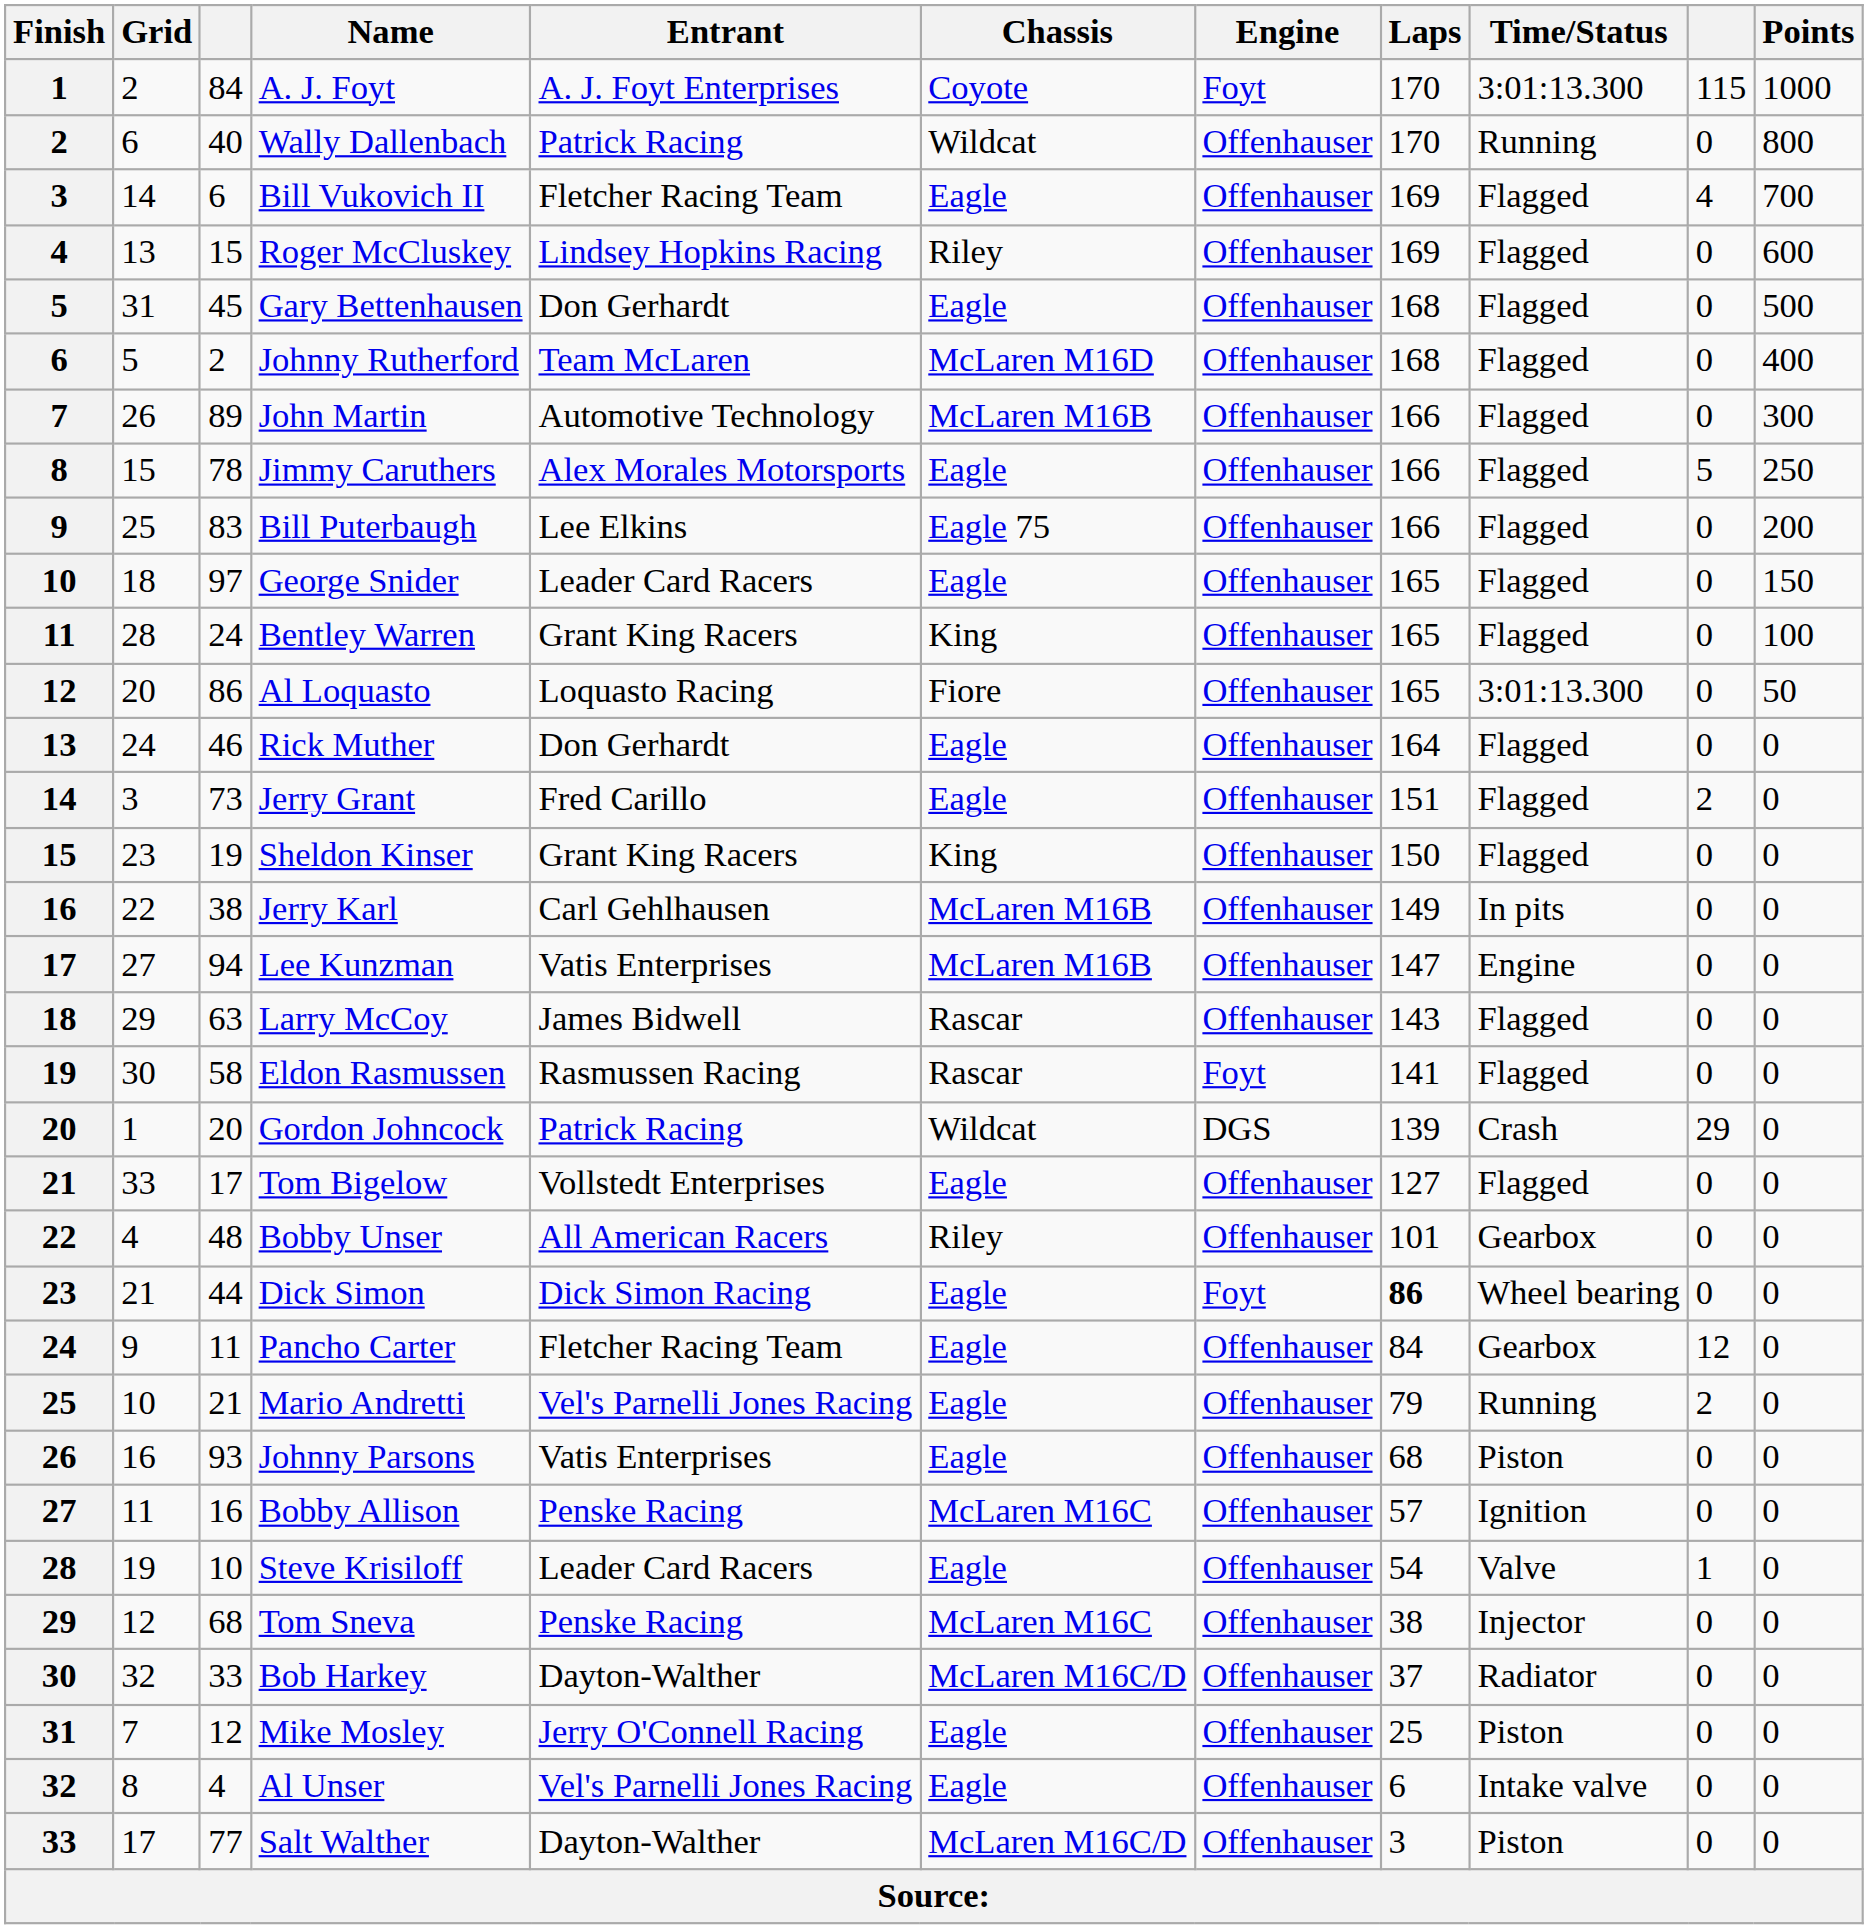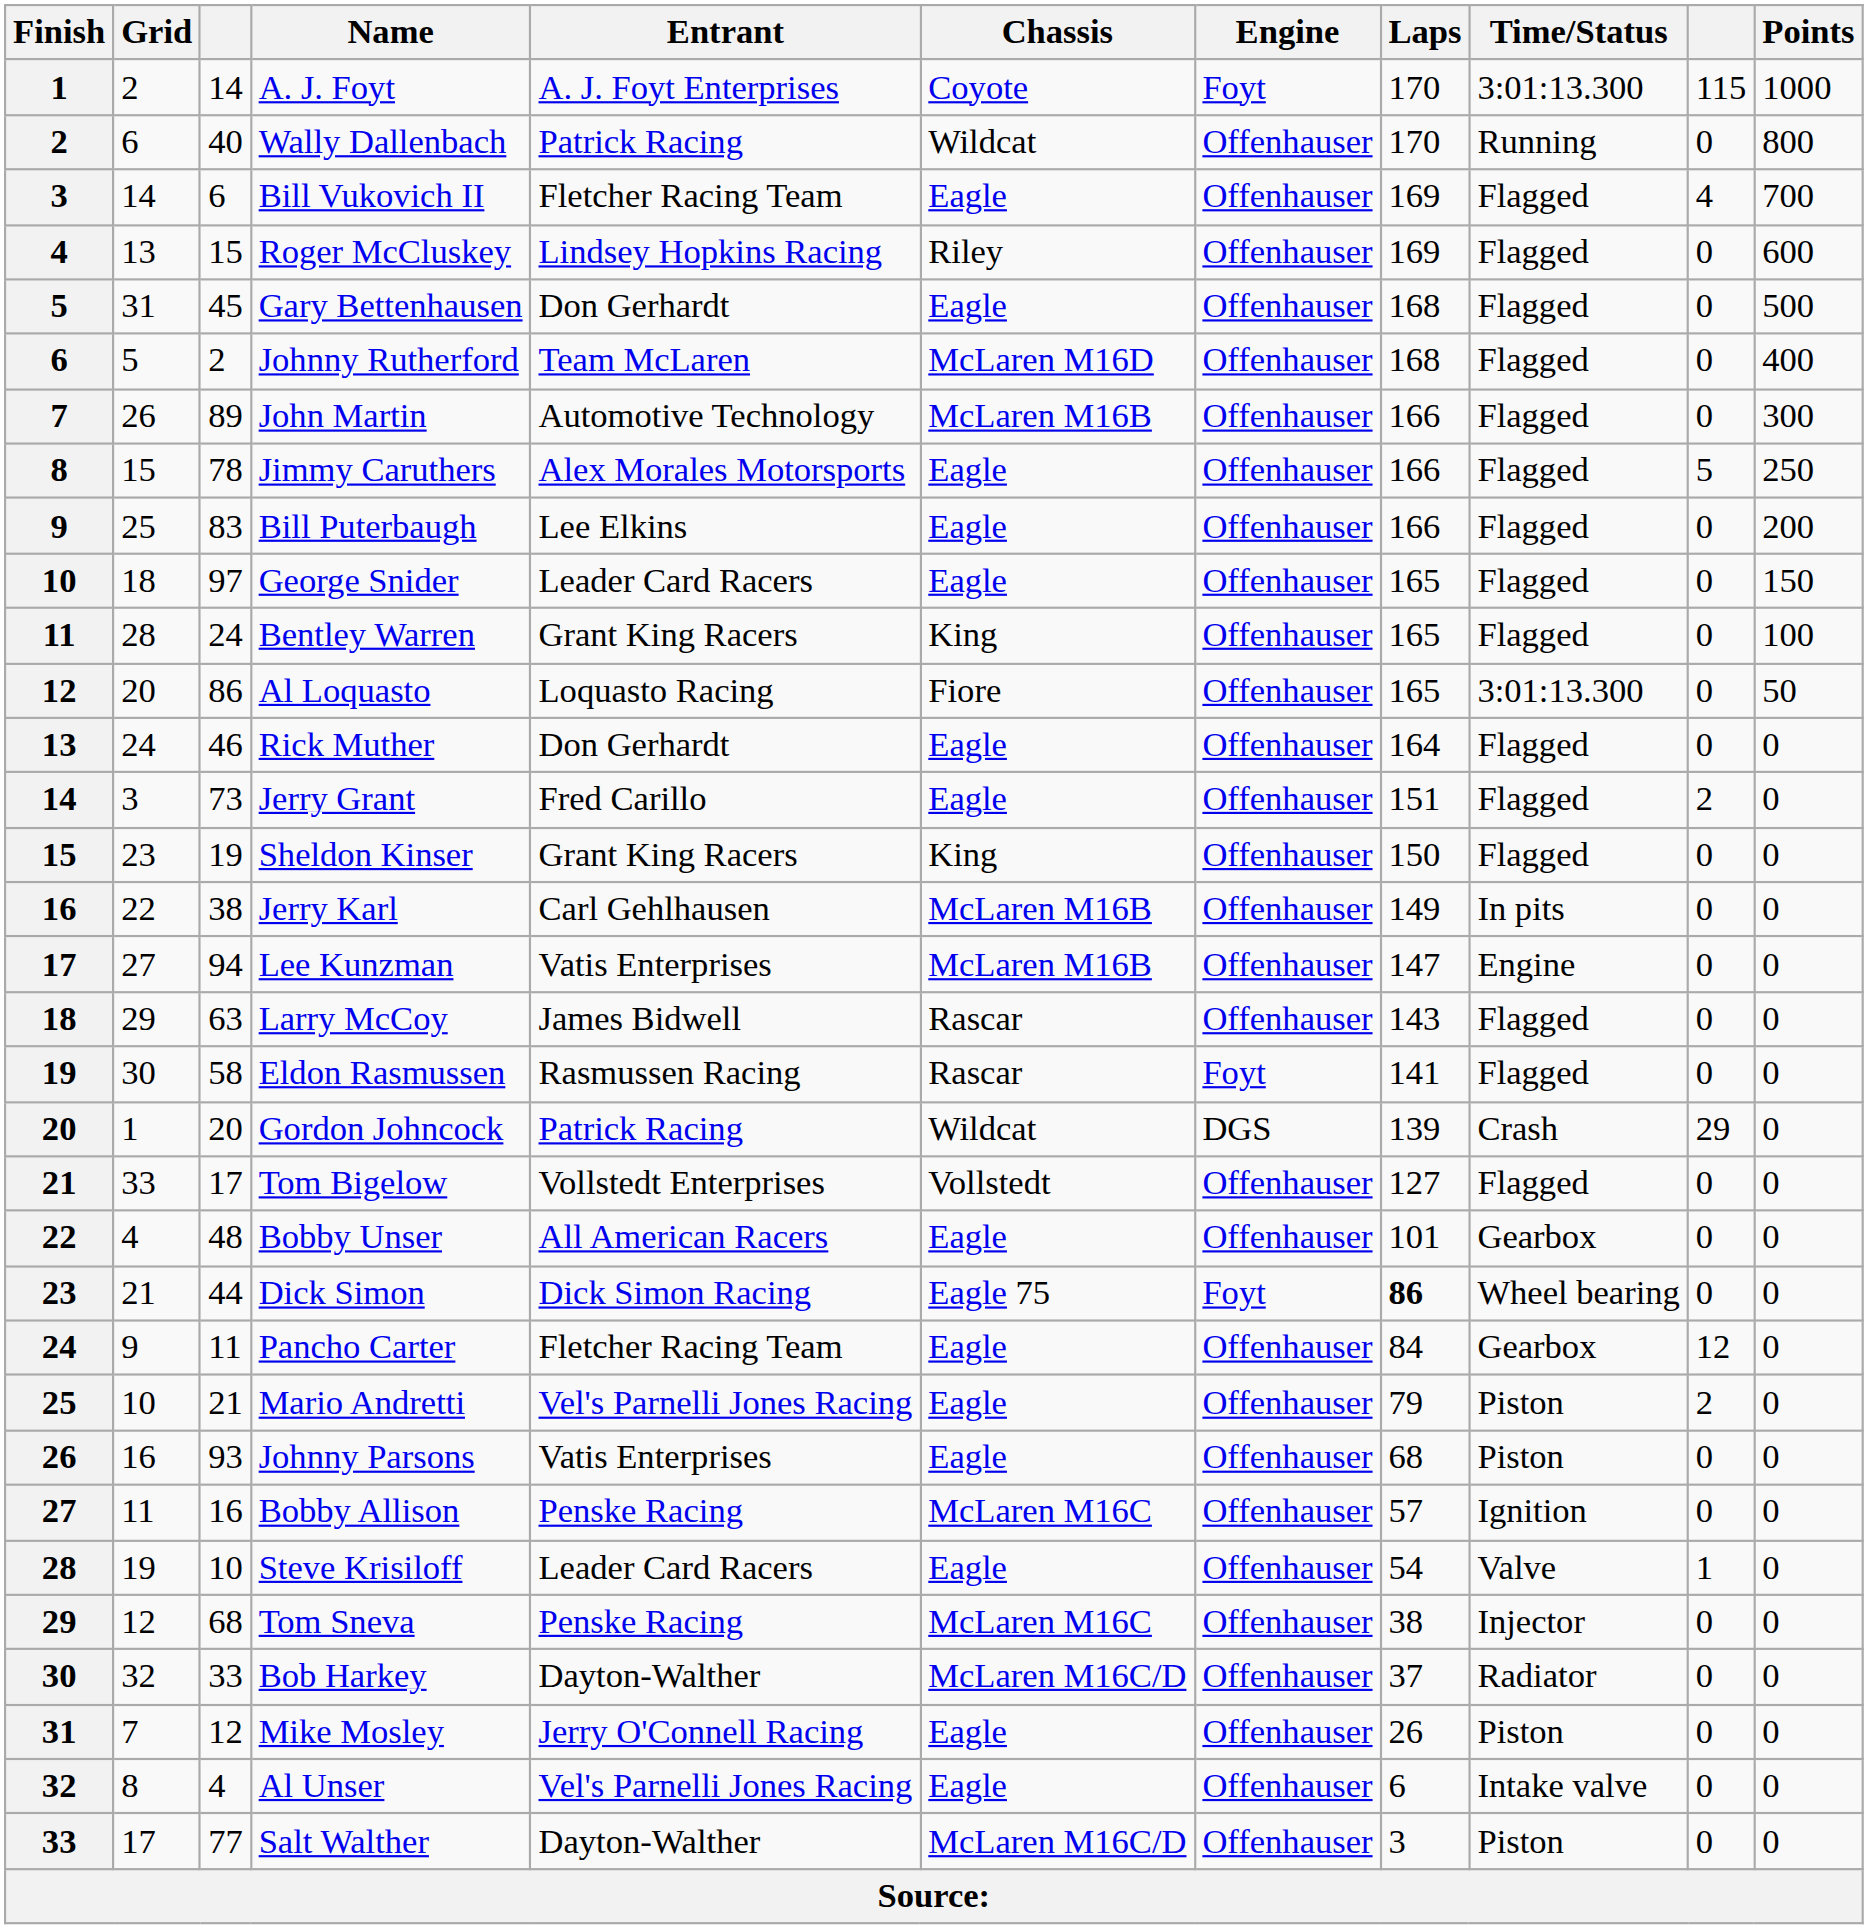 <table class="wikitable">
 <tr>
 <th>Finish</th>
 <th>Grid</th>
 <th></th>
 <th>Name</th>
 <th>Entrant</th>
 <th>Chassis</th>
 <th>Engine</th>
 <th>Laps</th>
 <th>Time/Status</th>
 <th></th>
 <th>Points</th>
 </tr>
 <tr>
 <th>1</th>
 <td>2</td>
-<td>84</td>
+<td>14</td>
 <td> <a href='#'>A. J. Foyt</a></td>
 <td><a href='#'>A. J. Foyt Enterprises</a></td>
 <td><a href='#'>Coyote</a></td>
 <td><a href='#'>Foyt</a></td>
 <td>170</td>
 <td>3:01:13.300</td>
 <td>115</td>
 <td>1000</td>
 </tr>
 <tr>
 <th>2</th>
 <td>6</td>
 <td>40</td>
 <td> <a href='#'>Wally Dallenbach</a></td>
 <td><a href='#'>Patrick Racing</a></td>
 <td>Wildcat</td>
 <td><a href='#'>Offenhauser</a></td>
 <td>170</td>
 <td>Running</td>
 <td>0</td>
 <td>800</td>
 </tr>
 <tr>
 <th>3</th>
 <td>14</td>
 <td>6</td>
 <td> <a href='#'>Bill Vukovich II</a></td>
 <td>Fletcher Racing Team</td>
 <td><a href='#'>Eagle</a></td>
 <td><a href='#'>Offenhauser</a></td>
 <td>169</td>
 <td>Flagged</td>
 <td>4</td>
 <td>700</td>
 </tr>
 <tr>
 <th>4</th>
 <td>13</td>
 <td>15</td>
 <td> <a href='#'>Roger McCluskey</a></td>
 <td><a href='#'>Lindsey Hopkins Racing</a></td>
 <td>Riley</td>
 <td><a href='#'>Offenhauser</a></td>
 <td>169</td>
 <td>Flagged</td>
 <td>0</td>
 <td>600</td>
 </tr>
 <tr>
 <th>5</th>
 <td>31</td>
 <td>45</td>
 <td> <a href='#'>Gary Bettenhausen</a></td>
 <td>Don Gerhardt</td>
 <td><a href='#'>Eagle</a></td>
 <td><a href='#'>Offenhauser</a></td>
 <td>168</td>
 <td>Flagged</td>
 <td>0</td>
 <td>500</td>
 </tr>
 <tr>
 <th>6</th>
 <td>5</td>
 <td>2</td>
 <td> <a href='#'>Johnny Rutherford</a></td>
 <td><a href='#'>Team McLaren</a></td>
 <td><a href='#'>McLaren M16D</a></td>
 <td><a href='#'>Offenhauser</a></td>
 <td>168</td>
 <td>Flagged</td>
 <td>0</td>
 <td>400</td>
 </tr>
 <tr>
 <th>7</th>
 <td>26</td>
 <td>89</td>
 <td> <a href='#'>John Martin</a></td>
 <td>Automotive Technology</td>
 <td><a href='#'>McLaren M16B</a></td>
 <td><a href='#'>Offenhauser</a></td>
 <td>166</td>
 <td>Flagged</td>
 <td>0</td>
 <td>300</td>
 </tr>
 <tr>
 <th>8</th>
 <td>15</td>
 <td>78</td>
 <td> <a href='#'>Jimmy Caruthers</a></td>
 <td><a href='#'>Alex Morales Motorsports</a></td>
 <td><a href='#'>Eagle</a></td>
 <td><a href='#'>Offenhauser</a></td>
 <td>166</td>
 <td>Flagged</td>
 <td>5</td>
 <td>250</td>
 </tr>
 <tr>
 <th>9</th>
 <td>25</td>
 <td>83</td>
 <td> <a href='#'>Bill Puterbaugh</a></td>
 <td>Lee Elkins</td>
-<td><a href='#'>Eagle</a> 75</td>
+<td><a href='#'>Eagle</a></td>
 <td><a href='#'>Offenhauser</a></td>
 <td>166</td>
 <td>Flagged</td>
 <td>0</td>
 <td>200</td>
 </tr>
 <tr>
 <th>10</th>
 <td>18</td>
 <td>97</td>
 <td> <a href='#'>George Snider</a></td>
 <td>Leader Card Racers</td>
 <td><a href='#'>Eagle</a></td>
 <td><a href='#'>Offenhauser</a></td>
 <td>165</td>
 <td>Flagged</td>
 <td>0</td>
 <td>150</td>
 </tr>
 <tr>
 <th>11</th>
 <td>28</td>
 <td>24</td>
 <td> <a href='#'>Bentley Warren</a></td>
 <td>Grant King Racers</td>
 <td>King</td>
 <td><a href='#'>Offenhauser</a></td>
 <td>165</td>
 <td>Flagged</td>
 <td>0</td>
 <td>100</td>
 </tr>
 <tr>
 <th>12</th>
 <td>20</td>
 <td>86</td>
 <td> <a href='#'>Al Loquasto</a></td>
 <td>Loquasto Racing</td>
 <td>Fiore</td>
 <td><a href='#'>Offenhauser</a></td>
 <td>165</td>
 <td>3:01:13.300</td>
 <td>0</td>
 <td>50</td>
 </tr>
 <tr>
 <th>13</th>
 <td>24</td>
 <td>46</td>
 <td> <a href='#'>Rick Muther</a></td>
 <td>Don Gerhardt</td>
 <td><a href='#'>Eagle</a></td>
 <td><a href='#'>Offenhauser</a></td>
 <td>164</td>
 <td>Flagged</td>
 <td>0</td>
 <td>0</td>
 </tr>
 <tr>
 <th>14</th>
 <td>3</td>
 <td>73</td>
 <td> <a href='#'>Jerry Grant</a></td>
 <td>Fred Carillo</td>
 <td><a href='#'>Eagle</a></td>
 <td><a href='#'>Offenhauser</a></td>
 <td>151</td>
 <td>Flagged</td>
 <td>2</td>
 <td>0</td>
 </tr>
 <tr>
 <th>15</th>
 <td>23</td>
 <td>19</td>
 <td> <a href='#'>Sheldon Kinser</a></td>
 <td>Grant King Racers</td>
 <td>King</td>
 <td><a href='#'>Offenhauser</a></td>
 <td>150</td>
 <td>Flagged</td>
 <td>0</td>
 <td>0</td>
 </tr>
 <tr>
 <th>16</th>
 <td>22</td>
 <td>38</td>
 <td> <a href='#'>Jerry Karl</a></td>
 <td>Carl Gehlhausen</td>
 <td><a href='#'>McLaren M16B</a></td>
 <td><a href='#'>Offenhauser</a></td>
 <td>149</td>
 <td>In pits</td>
 <td>0</td>
 <td>0</td>
 </tr>
 <tr>
 <th>17</th>
 <td>27</td>
 <td>94</td>
 <td> <a href='#'>Lee Kunzman</a></td>
 <td>Vatis Enterprises</td>
 <td><a href='#'>McLaren M16B</a></td>
 <td><a href='#'>Offenhauser</a></td>
 <td>147</td>
 <td>Engine</td>
 <td>0</td>
 <td>0</td>
 </tr>
 <tr>
 <th>18</th>
 <td>29</td>
 <td>63</td>
 <td> <a href='#'>Larry McCoy</a></td>
 <td>James Bidwell</td>
 <td>Rascar</td>
 <td><a href='#'>Offenhauser</a></td>
 <td>143</td>
 <td>Flagged</td>
 <td>0</td>
 <td>0</td>
 </tr>
 <tr>
 <th>19</th>
 <td>30</td>
 <td>58</td>
 <td> <a href='#'>Eldon Rasmussen</a></td>
 <td>Rasmussen Racing</td>
 <td>Rascar</td>
 <td><a href='#'>Foyt</a></td>
 <td>141</td>
 <td>Flagged</td>
 <td>0</td>
 <td>0</td>
 </tr>
 <tr>
 <th>20</th>
 <td>1</td>
 <td>20</td>
 <td> <a href='#'>Gordon Johncock</a></td>
 <td><a href='#'>Patrick Racing</a></td>
 <td>Wildcat</td>
 <td>DGS</td>
 <td>139</td>
 <td>Crash</td>
 <td>29</td>
 <td>0</td>
 </tr>
 <tr>
 <th>21</th>
 <td>33</td>
 <td>17</td>
 <td> <a href='#'>Tom Bigelow</a></td>
 <td>Vollstedt Enterprises</td>
-<td><a href='#'>Eagle</a></td>
+<td>Vollstedt</td>
 <td><a href='#'>Offenhauser</a></td>
 <td>127</td>
 <td>Flagged</td>
 <td>0</td>
 <td>0</td>
 </tr>
 <tr>
 <th>22</th>
 <td>4</td>
 <td>48</td>
 <td> <a href='#'>Bobby Unser</a></td>
 <td><a href='#'>All American Racers</a></td>
-<td>Riley</td>
+<td><a href='#'>Eagle</a></td>
 <td><a href='#'>Offenhauser</a></td>
 <td>101</td>
 <td>Gearbox</td>
 <td>0</td>
 <td>0</td>
 </tr>
 <tr>
 <th>23</th>
 <td>21</td>
 <td>44</td>
 <td> <a href='#'>Dick Simon</a></td>
 <td><a href='#'>Dick Simon Racing</a></td>
-<td><a href='#'>Eagle</a></td>
+<td><a href='#'>Eagle</a> 75</td>
 <td><a href='#'>Foyt</a></td>
 <td><strong>86</strong></td>
 <td>Wheel bearing</td>
 <td>0</td>
 <td>0</td>
 </tr>
 <tr>
 <th>24</th>
 <td>9</td>
 <td>11</td>
 <td> <a href='#'>Pancho Carter</a></td>
 <td>Fletcher Racing Team</td>
 <td><a href='#'>Eagle</a></td>
 <td><a href='#'>Offenhauser</a></td>
 <td>84</td>
 <td>Gearbox</td>
 <td>12</td>
 <td>0</td>
 </tr>
 <tr>
 <th>25</th>
 <td>10</td>
 <td>21</td>
 <td> <a href='#'>Mario Andretti</a></td>
 <td><a href='#'>Vel's Parnelli Jones Racing</a></td>
 <td><a href='#'>Eagle</a></td>
 <td><a href='#'>Offenhauser</a></td>
 <td>79</td>
-<td>Running</td>
+<td>Piston</td>
 <td>2</td>
 <td>0</td>
 </tr>
 <tr>
 <th>26</th>
 <td>16</td>
 <td>93</td>
 <td> <a href='#'>Johnny Parsons</a></td>
 <td>Vatis Enterprises</td>
 <td><a href='#'>Eagle</a></td>
 <td><a href='#'>Offenhauser</a></td>
 <td>68</td>
 <td>Piston</td>
 <td>0</td>
 <td>0</td>
 </tr>
 <tr>
 <th>27</th>
 <td>11</td>
 <td>16</td>
 <td> <a href='#'>Bobby Allison</a></td>
 <td><a href='#'>Penske Racing</a></td>
 <td><a href='#'>McLaren M16C</a></td>
 <td><a href='#'>Offenhauser</a></td>
 <td>57</td>
 <td>Ignition</td>
 <td>0</td>
 <td>0</td>
 </tr>
 <tr>
 <th>28</th>
 <td>19</td>
 <td>10</td>
 <td> <a href='#'>Steve Krisiloff</a></td>
 <td>Leader Card Racers</td>
 <td><a href='#'>Eagle</a></td>
 <td><a href='#'>Offenhauser</a></td>
 <td>54</td>
 <td>Valve</td>
 <td>1</td>
 <td>0</td>
 </tr>
 <tr>
 <th>29</th>
 <td>12</td>
 <td>68</td>
 <td> <a href='#'>Tom Sneva</a></td>
 <td><a href='#'>Penske Racing</a></td>
 <td><a href='#'>McLaren M16C</a></td>
 <td><a href='#'>Offenhauser</a></td>
 <td>38</td>
 <td>Injector</td>
 <td>0</td>
 <td>0</td>
 </tr>
 <tr>
 <th>30</th>
 <td>32</td>
 <td>33</td>
 <td> <a href='#'>Bob Harkey</a></td>
 <td>Dayton-Walther</td>
 <td><a href='#'>McLaren M16C/D</a></td>
 <td><a href='#'>Offenhauser</a></td>
 <td>37</td>
 <td>Radiator</td>
 <td>0</td>
 <td>0</td>
 </tr>
 <tr>
 <th>31</th>
 <td>7</td>
 <td>12</td>
 <td> <a href='#'>Mike Mosley</a></td>
 <td><a href='#'>Jerry O'Connell Racing</a></td>
 <td><a href='#'>Eagle</a></td>
 <td><a href='#'>Offenhauser</a></td>
-<td>25</td>
+<td>26</td>
 <td>Piston</td>
 <td>0</td>
 <td>0</td>
 </tr>
 <tr>
 <th>32</th>
 <td>8</td>
 <td>4</td>
 <td> <a href='#'>Al Unser</a></td>
 <td><a href='#'>Vel's Parnelli Jones Racing</a></td>
 <td><a href='#'>Eagle</a></td>
 <td><a href='#'>Offenhauser</a></td>
 <td>6</td>
 <td>Intake valve</td>
 <td>0</td>
 <td>0</td>
 </tr>
 <tr>
 <th>33</th>
 <td>17</td>
 <td>77</td>
 <td> <a href='#'>Salt Walther</a></td>
 <td>Dayton-Walther</td>
 <td><a href='#'>McLaren M16C/D</a></td>
 <td><a href='#'>Offenhauser</a></td>
 <td>3</td>
 <td>Piston</td>
 <td>0</td>
 <td>0</td>
 </tr>
 <tr>
 <th colspan=11>Source:</th>
 </tr>
 </table>
